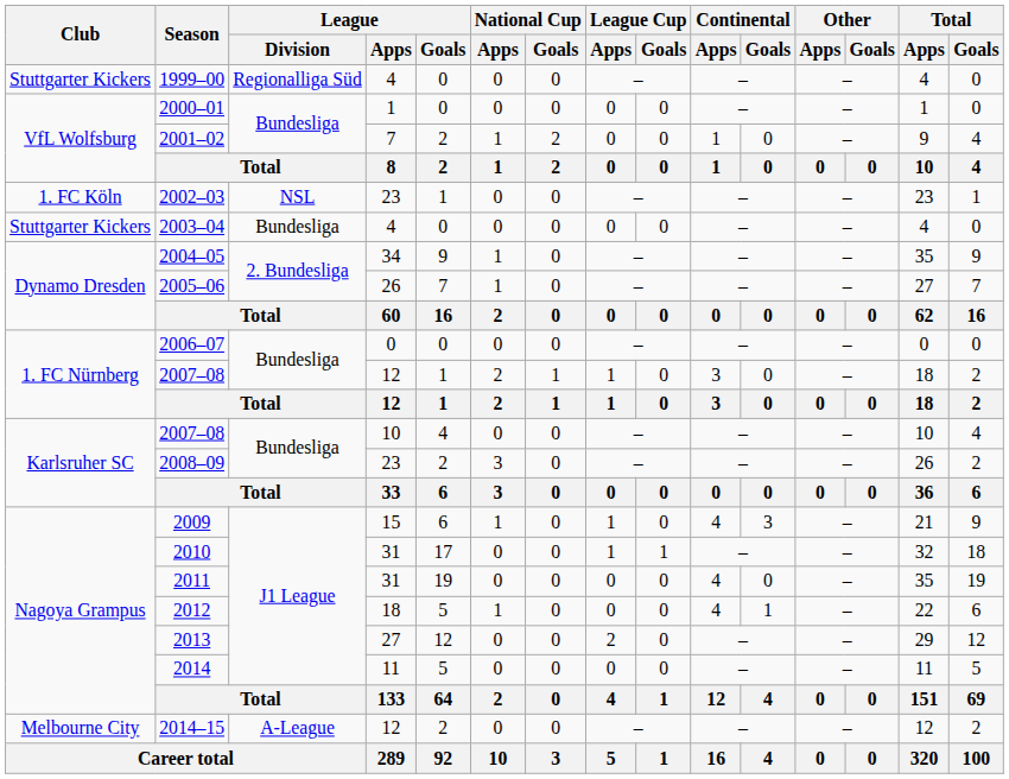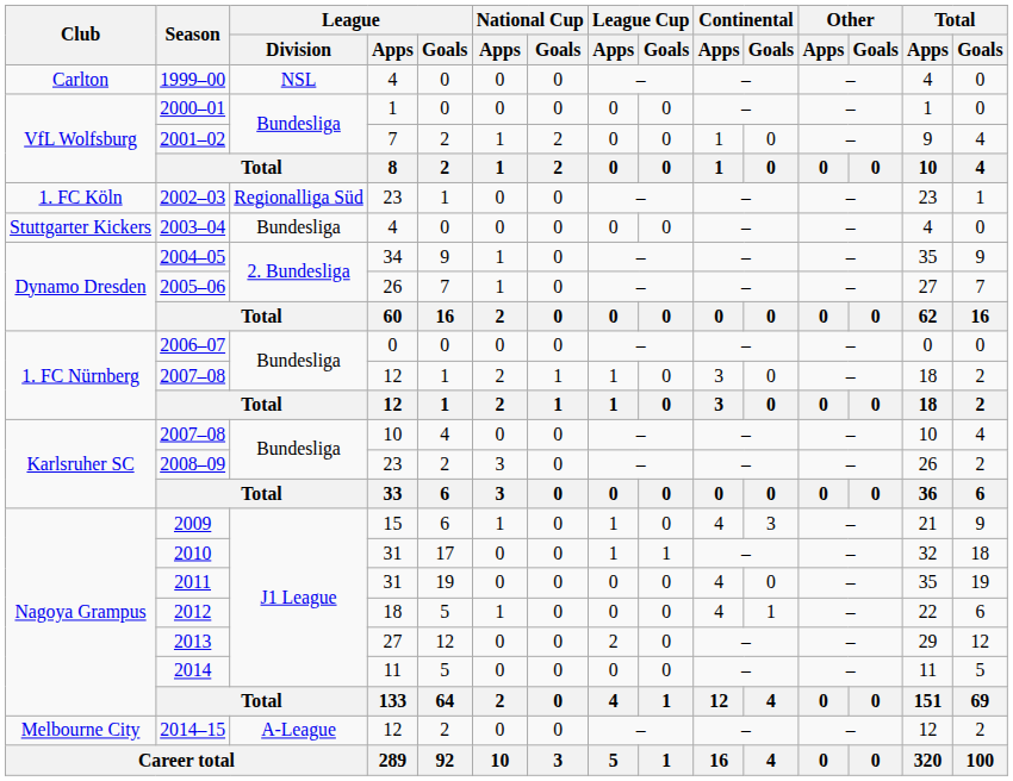 <table class="wikitable" style="text-align:center">
 <tr>
 <th rowspan="2">Club</th>
 <th rowspan="2">Season</th>
 <th colspan="3">League</th>
 <th colspan="2">National Cup</th>
 <th colspan="2">League Cup</th>
 <th colspan="2">Continental</th>
 <th colspan="2">Other</th>
 <th colspan="2">Total</th>
 </tr>
 <tr>
 <th>Division</th>
 <th>Apps</th>
 <th>Goals</th>
 <th>Apps</th>
 <th>Goals</th>
 <th>Apps</th>
 <th>Goals</th>
 <th>Apps</th>
 <th>Goals</th>
 <th>Apps</th>
 <th>Goals</th>
 <th>Apps</th>
 <th>Goals</th>
 </tr>
 <tr>
-<td><a href='#'>Stuttgarter Kickers</a></td>
+<td><a href='#'>Carlton</a></td>
 <td><a href='#'>1999–00</a></td>
-<td><a href='#'>Regionalliga Süd</a></td>
+<td><a href='#'>NSL</a></td>
 <td>4</td>
 <td>0</td>
 <td>0</td>
 <td>0</td>
 <td colspan="2">–</td>
 <td colspan="2">–</td>
 <td colspan="2">–</td>
 <td>4</td>
 <td>0</td>
 </tr>
 <tr>
 <td rowspan="3"><a href='#'>VfL Wolfsburg</a></td>
 <td><a href='#'>2000–01</a></td>
 <td rowspan="2"><a href='#'>Bundesliga</a></td>
 <td>1</td>
 <td>0</td>
 <td>0</td>
 <td>0</td>
 <td>0</td>
 <td>0</td>
 <td colspan="2">–</td>
 <td colspan="2">–</td>
 <td>1</td>
 <td>0</td>
 </tr>
 <tr>
 <td><a href='#'>2001–02</a></td>
 <td>7</td>
 <td>2</td>
 <td>1</td>
 <td>2</td>
 <td>0</td>
 <td>0</td>
 <td>1</td>
 <td>0</td>
 <td colspan="2">–</td>
 <td>9</td>
 <td>4</td>
 </tr>
 <tr>
 <th colspan="2">Total</th>
 <th>8</th>
 <th>2</th>
 <th>1</th>
 <th>2</th>
 <th>0</th>
 <th>0</th>
 <th>1</th>
 <th>0</th>
 <th>0</th>
 <th>0</th>
 <th>10</th>
 <th>4</th>
 </tr>
 <tr>
 <td><a href='#'>1. FC Köln</a></td>
 <td><a href='#'>2002–03</a></td>
-<td><a href='#'>NSL</a></td>
+<td><a href='#'>Regionalliga Süd</a></td>
 <td>23</td>
 <td>1</td>
 <td>0</td>
 <td>0</td>
 <td colspan="2">–</td>
 <td colspan="2">–</td>
 <td colspan="2">–</td>
 <td>23</td>
 <td>1</td>
 </tr>
 <tr>
 <td><a href='#'>Stuttgarter Kickers</a></td>
 <td><a href='#'>2003–04</a></td>
 <td>Bundesliga</td>
 <td>4</td>
 <td>0</td>
 <td>0</td>
 <td>0</td>
 <td>0</td>
 <td>0</td>
 <td colspan="2">–</td>
 <td colspan="2">–</td>
 <td>4</td>
 <td>0</td>
 </tr>
 <tr>
 <td rowspan="3"><a href='#'>Dynamo Dresden</a></td>
 <td><a href='#'>2004–05</a></td>
 <td rowspan="2"><a href='#'>2. Bundesliga</a></td>
 <td>34</td>
 <td>9</td>
 <td>1</td>
 <td>0</td>
 <td colspan="2">–</td>
 <td colspan="2">–</td>
 <td colspan="2">–</td>
 <td>35</td>
 <td>9</td>
 </tr>
 <tr>
 <td><a href='#'>2005–06</a></td>
 <td>26</td>
 <td>7</td>
 <td>1</td>
 <td>0</td>
 <td colspan="2">–</td>
 <td colspan="2">–</td>
 <td colspan="2">–</td>
 <td>27</td>
 <td>7</td>
 </tr>
 <tr>
 <th colspan="2">Total</th>
 <th>60</th>
 <th>16</th>
 <th>2</th>
 <th>0</th>
 <th>0</th>
 <th>0</th>
 <th>0</th>
 <th>0</th>
 <th>0</th>
 <th>0</th>
 <th>62</th>
 <th>16</th>
 </tr>
 <tr>
 <td rowspan="3"><a href='#'>1. FC Nürnberg</a></td>
 <td><a href='#'>2006–07</a></td>
 <td rowspan="2">Bundesliga</td>
 <td>0</td>
 <td>0</td>
 <td>0</td>
 <td>0</td>
 <td colspan="2">–</td>
 <td colspan="2">–</td>
 <td colspan="2">–</td>
 <td>0</td>
 <td>0</td>
 </tr>
 <tr>
 <td><a href='#'>2007–08</a></td>
 <td>12</td>
 <td>1</td>
 <td>2</td>
 <td>1</td>
 <td>1</td>
 <td>0</td>
 <td>3</td>
 <td>0</td>
 <td colspan="2">–</td>
 <td>18</td>
 <td>2</td>
 </tr>
 <tr>
 <th colspan="2">Total</th>
 <th>12</th>
 <th>1</th>
 <th>2</th>
 <th>1</th>
 <th>1</th>
 <th>0</th>
 <th>3</th>
 <th>0</th>
 <th>0</th>
 <th>0</th>
 <th>18</th>
 <th>2</th>
 </tr>
 <tr>
 <td rowspan="3"><a href='#'>Karlsruher SC</a></td>
 <td><a href='#'>2007–08</a></td>
 <td rowspan="2">Bundesliga</td>
 <td>10</td>
 <td>4</td>
 <td>0</td>
 <td>0</td>
 <td colspan="2">–</td>
 <td colspan="2">–</td>
 <td colspan="2">–</td>
 <td>10</td>
 <td>4</td>
 </tr>
 <tr>
 <td><a href='#'>2008–09</a></td>
 <td>23</td>
 <td>2</td>
 <td>3</td>
 <td>0</td>
 <td colspan="2">–</td>
 <td colspan="2">–</td>
 <td colspan="2">–</td>
 <td>26</td>
 <td>2</td>
 </tr>
 <tr>
 <th colspan="2">Total</th>
 <th>33</th>
 <th>6</th>
 <th>3</th>
 <th>0</th>
 <th>0</th>
 <th>0</th>
 <th>0</th>
 <th>0</th>
 <th>0</th>
 <th>0</th>
 <th>36</th>
 <th>6</th>
 </tr>
 <tr>
 <td rowspan="7"><a href='#'>Nagoya Grampus</a></td>
 <td><a href='#'>2009</a></td>
 <td rowspan="6"><a href='#'>J1 League</a></td>
 <td>15</td>
 <td>6</td>
 <td>1</td>
 <td>0</td>
 <td>1</td>
 <td>0</td>
 <td>4</td>
 <td>3</td>
 <td colspan="2">–</td>
 <td>21</td>
 <td>9</td>
 </tr>
 <tr>
 <td><a href='#'>2010</a></td>
 <td>31</td>
 <td>17</td>
 <td>0</td>
 <td>0</td>
 <td>1</td>
 <td>1</td>
 <td colspan="2">–</td>
 <td colspan="2">–</td>
 <td>32</td>
 <td>18</td>
 </tr>
 <tr>
 <td><a href='#'>2011</a></td>
 <td>31</td>
 <td>19</td>
 <td>0</td>
 <td>0</td>
 <td>0</td>
 <td>0</td>
 <td>4</td>
 <td>0</td>
 <td colspan="2">–</td>
 <td>35</td>
 <td>19</td>
 </tr>
 <tr>
 <td><a href='#'>2012</a></td>
 <td>18</td>
 <td>5</td>
 <td>1</td>
 <td>0</td>
 <td>0</td>
 <td>0</td>
 <td>4</td>
 <td>1</td>
 <td colspan="2">–</td>
 <td>22</td>
 <td>6</td>
 </tr>
 <tr>
 <td><a href='#'>2013</a></td>
 <td>27</td>
 <td>12</td>
 <td>0</td>
 <td>0</td>
 <td>2</td>
 <td>0</td>
 <td colspan="2">–</td>
 <td colspan="2">–</td>
 <td>29</td>
 <td>12</td>
 </tr>
 <tr>
 <td><a href='#'>2014</a></td>
 <td>11</td>
 <td>5</td>
 <td>0</td>
 <td>0</td>
 <td>0</td>
 <td>0</td>
 <td colspan="2">–</td>
 <td colspan="2">–</td>
 <td>11</td>
 <td>5</td>
 </tr>
 <tr>
 <th colspan="2">Total</th>
 <th>133</th>
 <th>64</th>
 <th>2</th>
 <th>0</th>
 <th>4</th>
 <th>1</th>
 <th>12</th>
 <th>4</th>
 <th>0</th>
 <th>0</th>
 <th>151</th>
 <th>69</th>
 </tr>
 <tr>
 <td><a href='#'>Melbourne City</a></td>
 <td><a href='#'>2014–15</a></td>
 <td><a href='#'>A-League</a></td>
 <td>12</td>
 <td>2</td>
 <td>0</td>
 <td>0</td>
 <td colspan="2">–</td>
 <td colspan="2">–</td>
 <td colspan="2">–</td>
 <td>12</td>
 <td>2</td>
 </tr>
 <tr>
 <th colspan="3">Career total</th>
 <th>289</th>
 <th>92</th>
 <th>10</th>
 <th>3</th>
 <th>5</th>
 <th>1</th>
 <th>16</th>
 <th>4</th>
 <th>0</th>
 <th>0</th>
 <th>320</th>
 <th>100</th>
 </tr>
 </table>
